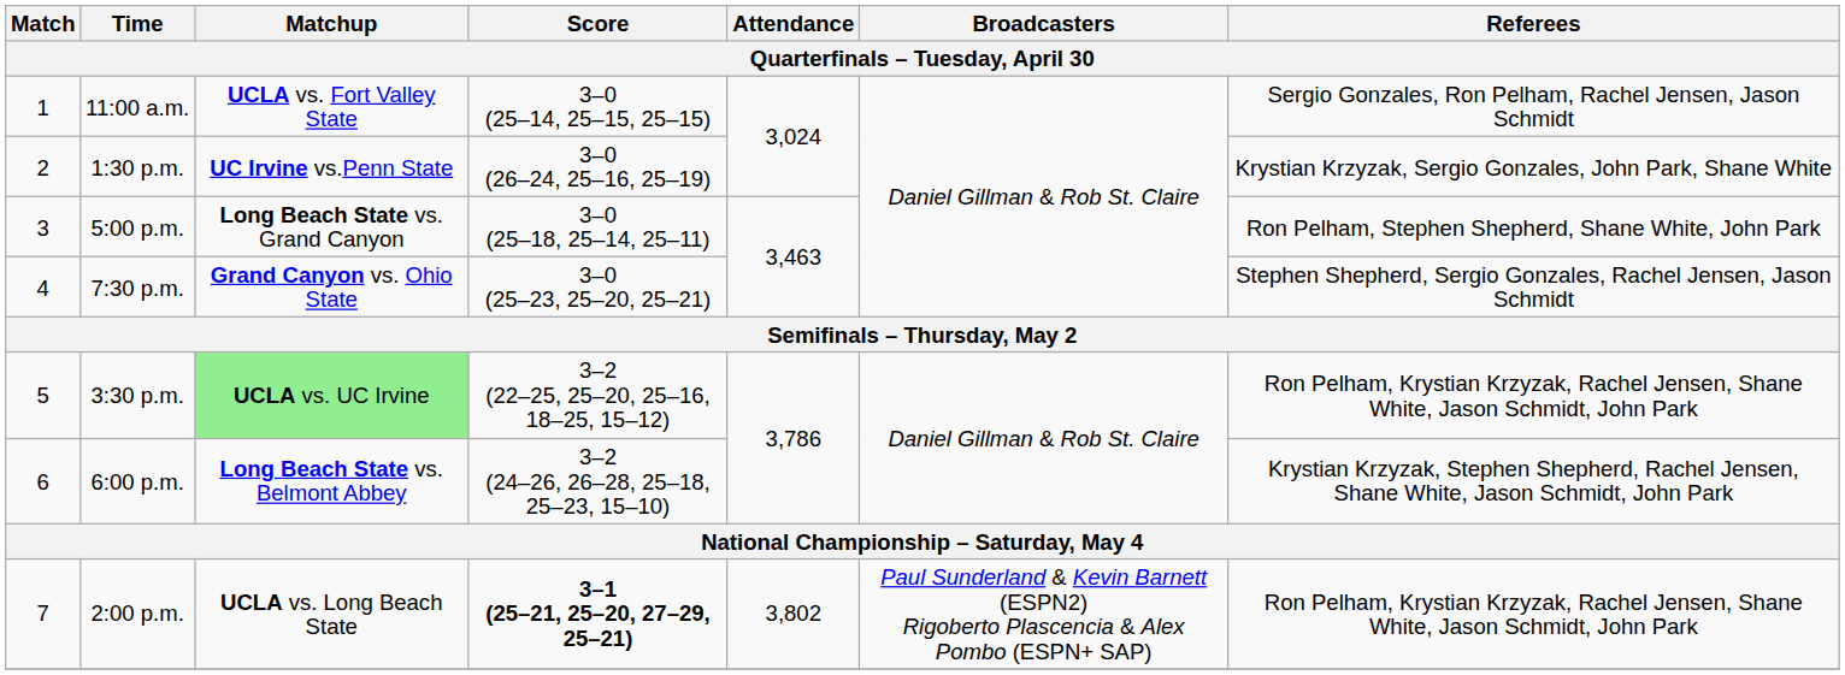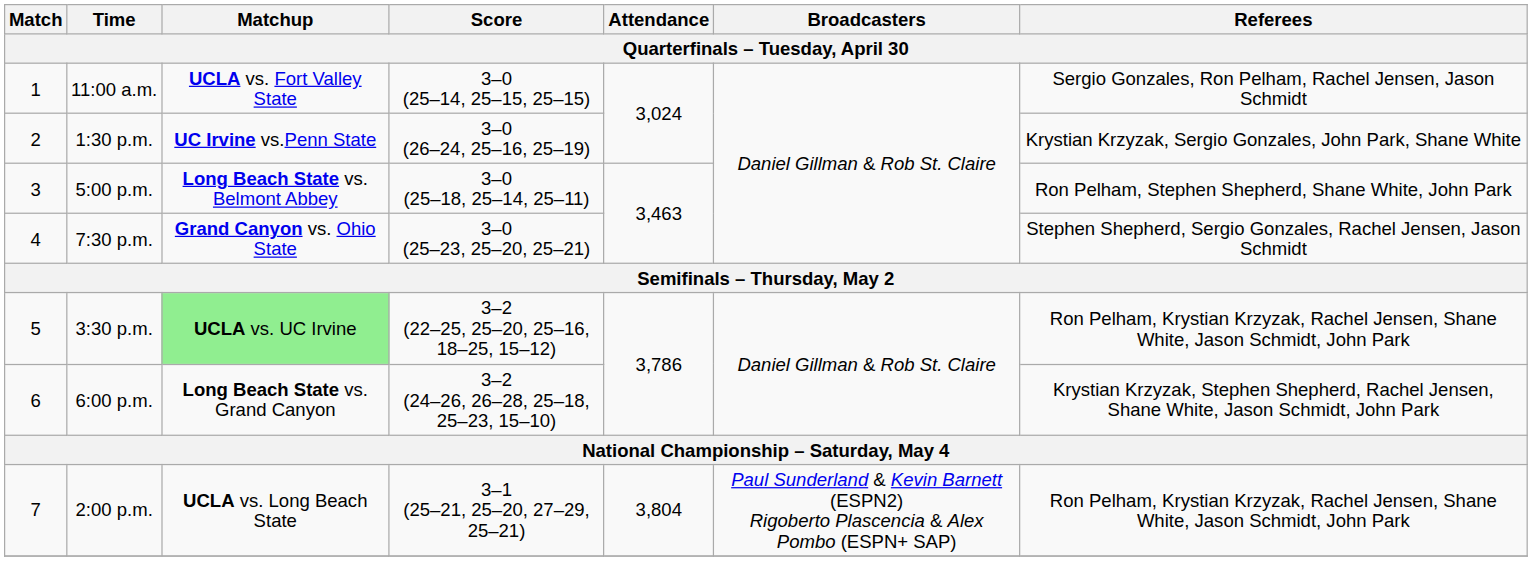 <table class="wikitable" style="font-size: 95%;text-align:center">
 <tr>
 <th>Match</th>
 <th>Time</th>
 <th>Matchup</th>
 <th>Score</th>
 <th>Attendance</th>
 <th>Broadcasters</th>
 <th>Referees</th>
 </tr>
 <tr>
 <th colspan=7>Quarterfinals – Tuesday, April 30</th>
 </tr>
 <tr>
 <td>1</td>
 <td>11:00 a.m.</td>
 <td><a href='#'><strong>UCLA</strong></a> vs. <a href='#'>Fort Valley State</a></td>
 <td>3–0<br>(25–14, 25–15, 25–15)</td>
 <td rowspan=2>3,024</td>
 <td rowspan=4><em>Daniel Gillman</em> & <em>Rob St. Claire</em></td>
 <td>Sergio Gonzales, Ron Pelham, Rachel Jensen, Jason Schmidt</td>
 </tr>
 <tr>
 <td>2</td>
 <td>1:30 p.m.</td>
 <td><a href='#'><strong>UC Irvine</strong></a> vs.<a href='#'>Penn State</a></td>
 <td>3–0<br>(26–24, 25–16, 25–19)</td>
 <td>Krystian Krzyzak, Sergio Gonzales, John Park, Shane White</td>
 </tr>
 <tr>
 <td>3</td>
 <td>5:00 p.m.</td>
-<td><strong>Long Beach State</strong> vs. Grand Canyon</td>
+<td><a href='#'><strong>Long Beach State</strong></a> vs. <a href='#'>Belmont Abbey</a></td>
 <td>3–0<br>(25–18, 25–14, 25–11)</td>
 <td rowspan=2>3,463</td>
 <td>Ron Pelham, Stephen Shepherd, Shane White, John Park</td>
 </tr>
 <tr>
 <td>4</td>
 <td>7:30 p.m.</td>
 <td><a href='#'><strong>Grand Canyon</strong></a> vs. <a href='#'>Ohio State</a></td>
 <td>3–0<br> (25–23, 25–20, 25–21)</td>
 <td>Stephen Shepherd, Sergio Gonzales, Rachel Jensen, Jason Schmidt</td>
 </tr>
 <tr>
 <th colspan=7>Semifinals – Thursday, May 2</th>
 </tr>
 <tr>
 <td>5</td>
 <td>3:30 p.m.</td>
 <td style="background: lightgreen;"><strong>UCLA</strong> vs. UC Irvine</td>
 <td>3–2 <br> (22–25, 25–20, 25–16, 18–25, 15–12)</td>
 <td rowspan=2>3,786</td>
 <td rowspan=2><em>Daniel Gillman</em> & <em>Rob St. Claire</em></td>
 <td>Ron Pelham, Krystian Krzyzak, Rachel Jensen, Shane White, Jason Schmidt, John Park</td>
 </tr>
 <tr>
 <td>6</td>
 <td>6:00 p.m.</td>
-<td><a href='#'><strong>Long Beach State</strong></a> vs. <a href='#'>Belmont Abbey</a></td>
+<td><strong>Long Beach State</strong> vs. Grand Canyon</td>
 <td>3–2 <br> (24–26, 26–28, 25–18, 25–23, 15–10)</td>
 <td>Krystian Krzyzak, Stephen Shepherd, Rachel Jensen, Shane White, Jason Schmidt, John Park</td>
 </tr>
 <tr>
 <th colspan=7>National Championship – Saturday, May 4</th>
 </tr>
 <tr>
 <td>7</td>
 <td>2:00 p.m.</td>
 <td><strong>UCLA</strong> vs. Long Beach State</td>
-<td><strong>3–1 <br> (25–21, 25–20, 27–29, 25–21)</strong></td>
-<td>3,802</td>
+<td>3–1 <br> (25–21, 25–20, 27–29, 25–21)</td>
+<td>3,804</td>
 <td><em><a href='#'>Paul Sunderland</a></em> & <em><a href='#'>Kevin Barnett</a></em> (ESPN2) <br> <em>Rigoberto Plascencia</em> & <em>Alex Pombo</em> (ESPN+ SAP)</td>
 <td>Ron Pelham, Krystian Krzyzak, Rachel Jensen, Shane White, Jason Schmidt, John Park</td>
 </tr>
 <tr>
 </tr>
 </table>
